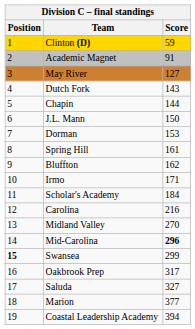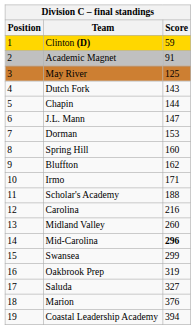 <table class="wikitable collapsible collapsed" style="float:right; width:310px">
 <tr>
 <th colspan=5>Division C – final standings</th>
 </tr>
 <tr>
 <th>Position</th>
 <th>Team</th>
 <th>Score</th>
 </tr>
 <tr style="background:#ffd700; color:black">
 <td>1</td>
 <td>Clinton <strong>(D)</strong></td>
 <td>59</td>
 </tr>
 <tr style="background:#c0c0c0; color:black">
 <td>2</td>
 <td>Academic Magnet</td>
 <td>91</td>
 </tr>
 <tr style="background:#cd7f32; color:black">
 <td>3</td>
 <td>May River</td>
-<td>127</td>
+<td>125</td>
 </tr>
 <tr>
 <td>4</td>
 <td>Dutch Fork</td>
 <td>143</td>
 </tr>
 <tr>
 <td>5</td>
 <td>Chapin</td>
 <td>144</td>
 </tr>
 <tr>
 <td>6</td>
 <td>J.L. Mann</td>
-<td>150</td>
+<td>147</td>
 </tr>
 <tr>
 <td>7</td>
 <td>Dorman</td>
 <td>153</td>
 </tr>
 <tr>
 <td>8</td>
 <td>Spring Hill</td>
-<td>161</td>
+<td>160</td>
 </tr>
 <tr>
 <td>9</td>
 <td>Bluffton</td>
 <td>162</td>
 </tr>
 <tr>
 <td>10</td>
 <td>Irmo</td>
 <td>171</td>
 </tr>
 <tr>
 <td>11</td>
 <td>Scholar's Academy</td>
-<td>184</td>
+<td>188</td>
 </tr>
 <tr>
 <td>12</td>
 <td>Carolina</td>
 <td>216</td>
 </tr>
 <tr>
 <td>13</td>
 <td>Midland Valley</td>
-<td>270</td>
+<td>260</td>
 </tr>
 <tr>
 <td>14</td>
 <td>Mid-Carolina</td>
 <td><strong>296</strong></td>
 </tr>
 <tr>
-<td><strong>15</strong></td>
+<td>15</td>
 <td>Swansea</td>
 <td>299</td>
 </tr>
 <tr>
 <td>16</td>
 <td>Oakbrook Prep</td>
-<td>317</td>
+<td>319</td>
 </tr>
 <tr>
 <td>17</td>
 <td>Saluda</td>
 <td>327</td>
 </tr>
 <tr>
 <td>18</td>
 <td>Marion</td>
-<td>377</td>
+<td>376</td>
 </tr>
 <tr>
 <td>19</td>
 <td>Coastal Leadership Academy</td>
 <td>394</td>
 </tr>
 </table>
